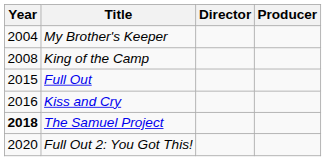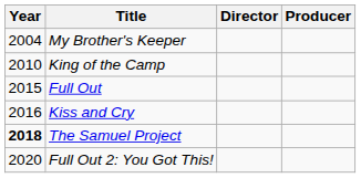 <table class="wikitable">
 <tr>
 <th>Year</th>
 <th>Title</th>
 <th>Director</th>
 <th>Producer</th>
 </tr>
 <tr>
 <td>2004</td>
 <td><em>My Brother's Keeper</em></td>
 <td></td>
 <td></td>
 </tr>
 <tr>
-<td>2008</td>
+<td>2010</td>
 <td><em>King of the Camp</em></td>
 <td></td>
 <td></td>
 </tr>
 <tr>
 <td>2015</td>
 <td><em><a href='#'>Full Out</a></em></td>
 <td></td>
 <td></td>
 </tr>
 <tr>
 <td>2016</td>
 <td><em><a href='#'>Kiss and Cry</a></em></td>
 <td></td>
 <td></td>
 </tr>
 <tr>
 <td><strong>2018</strong></td>
 <td><em><a href='#'>The Samuel Project</a></em></td>
 <td></td>
 <td></td>
 </tr>
 <tr>
 <td>2020</td>
 <td><em>Full Out 2: You Got This!</em></td>
 <td></td>
 <td></td>
 </tr>
 </table>
